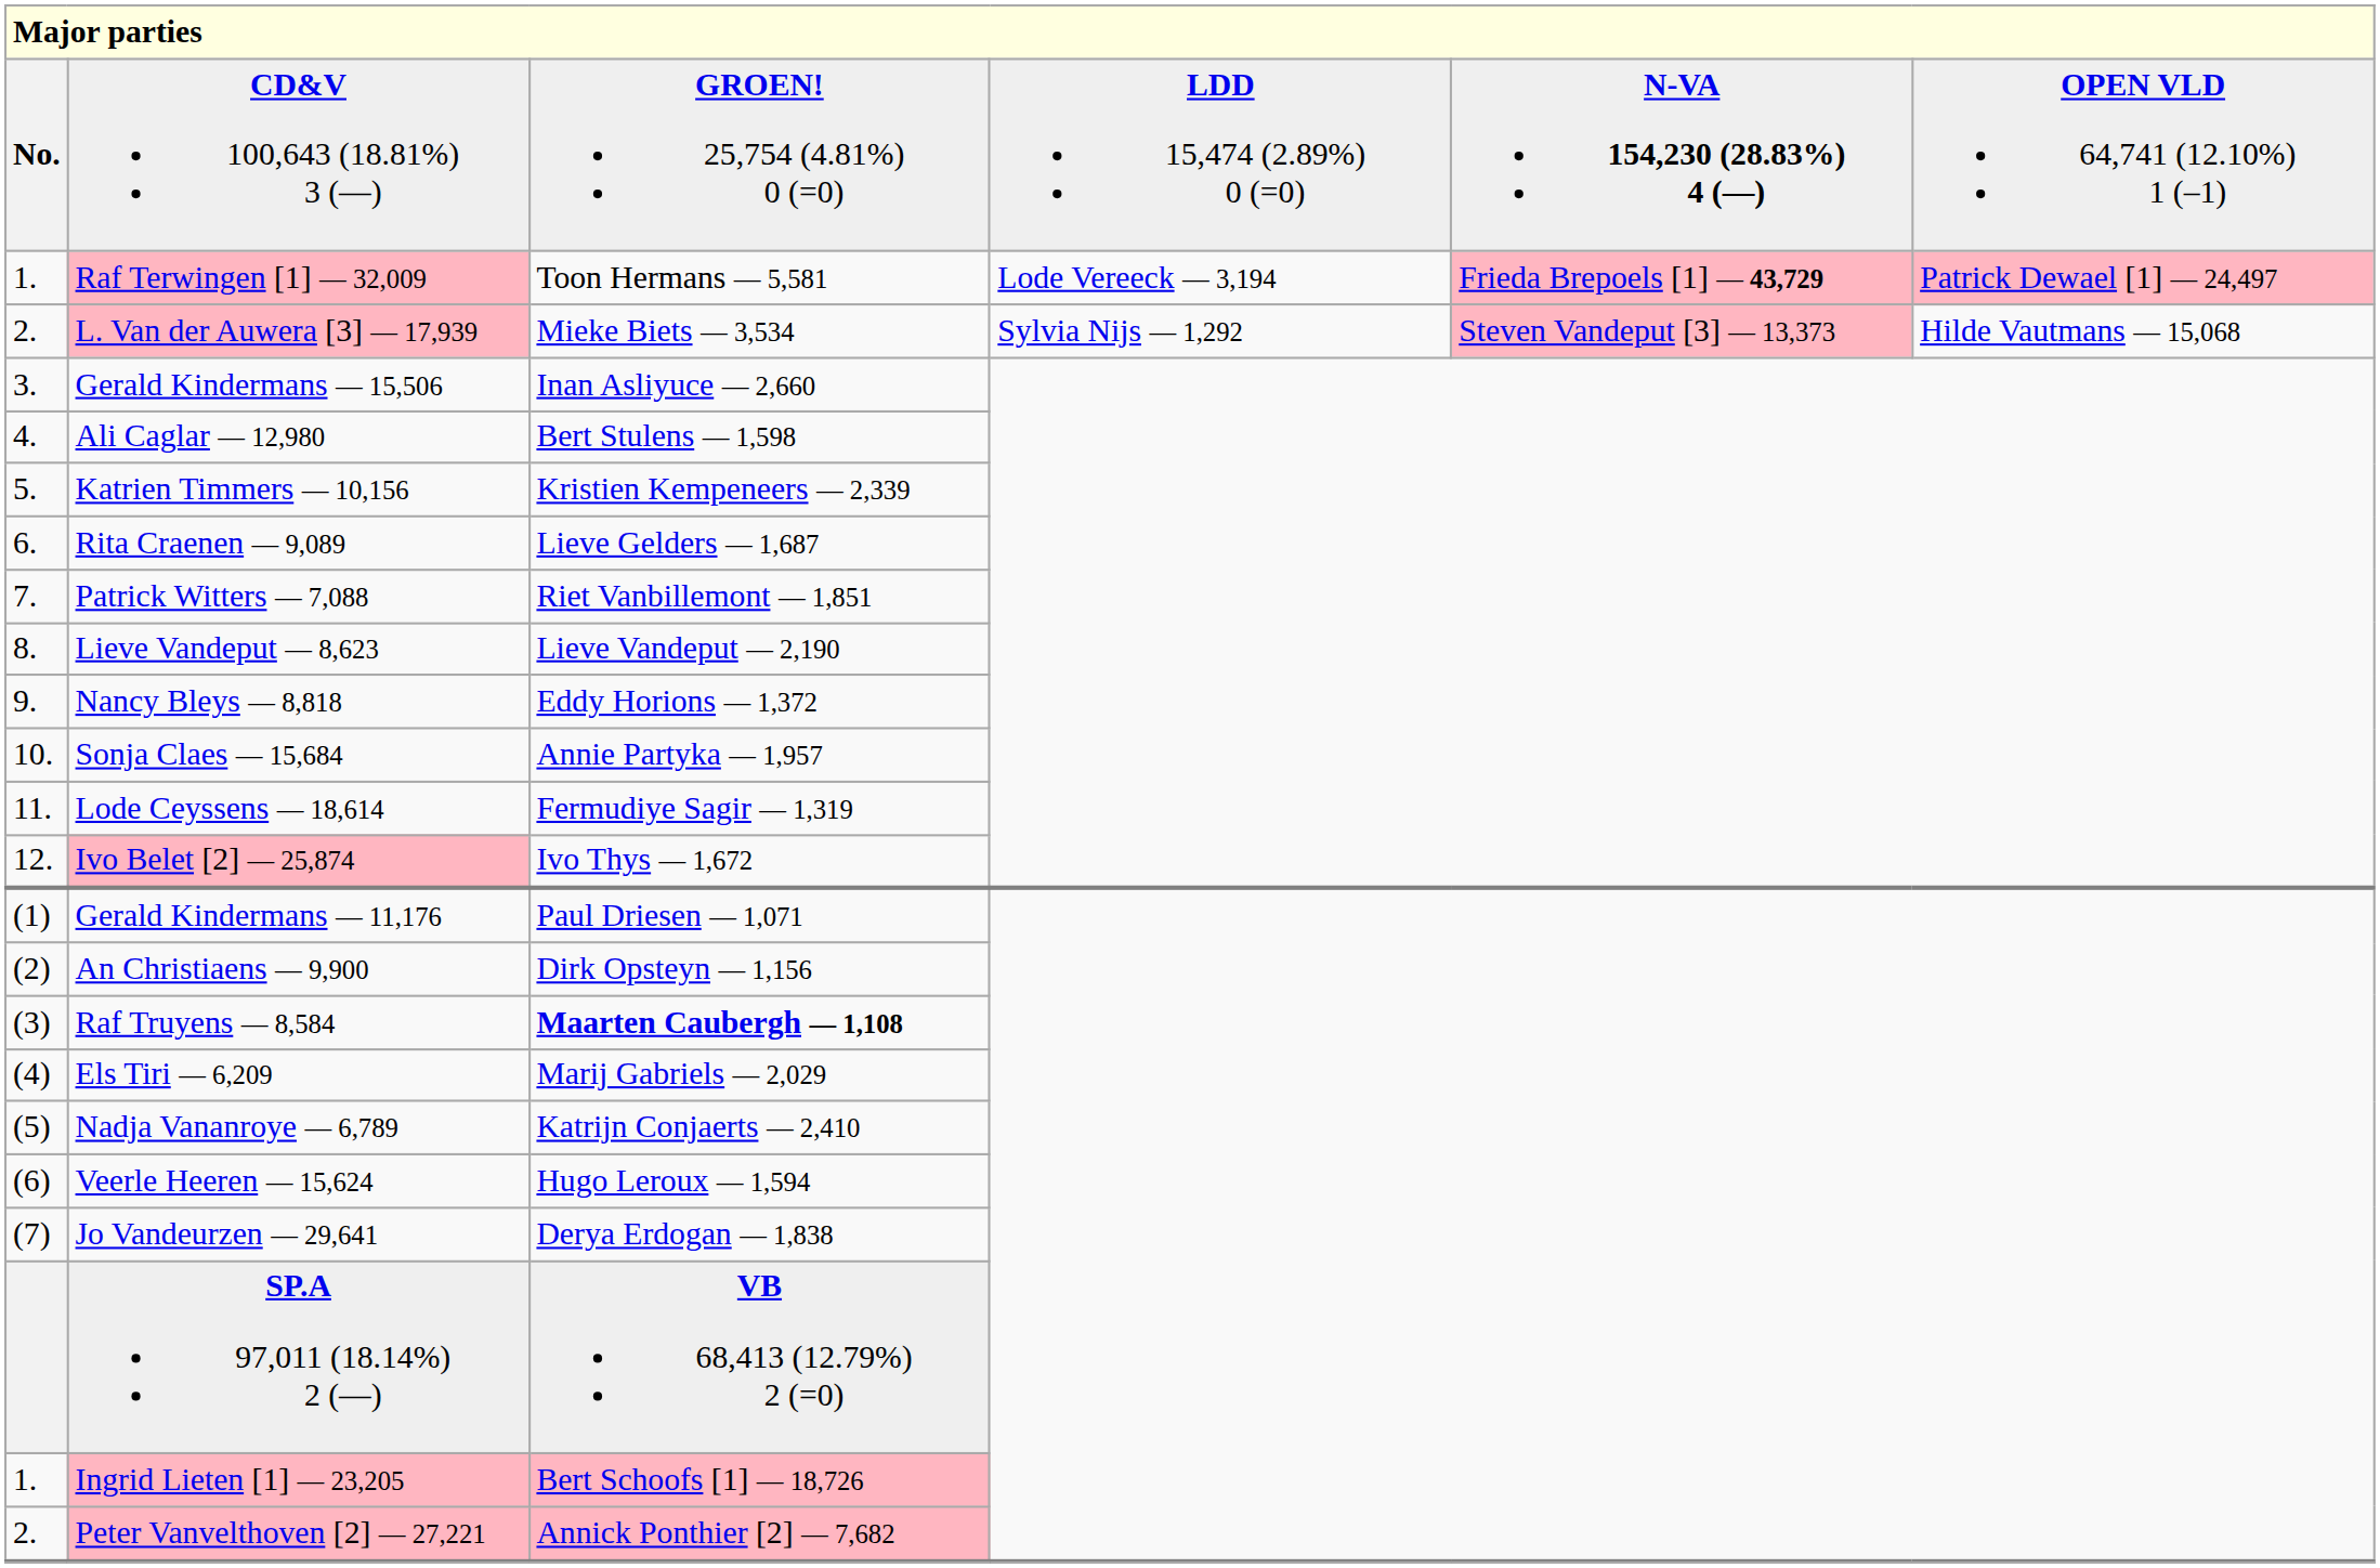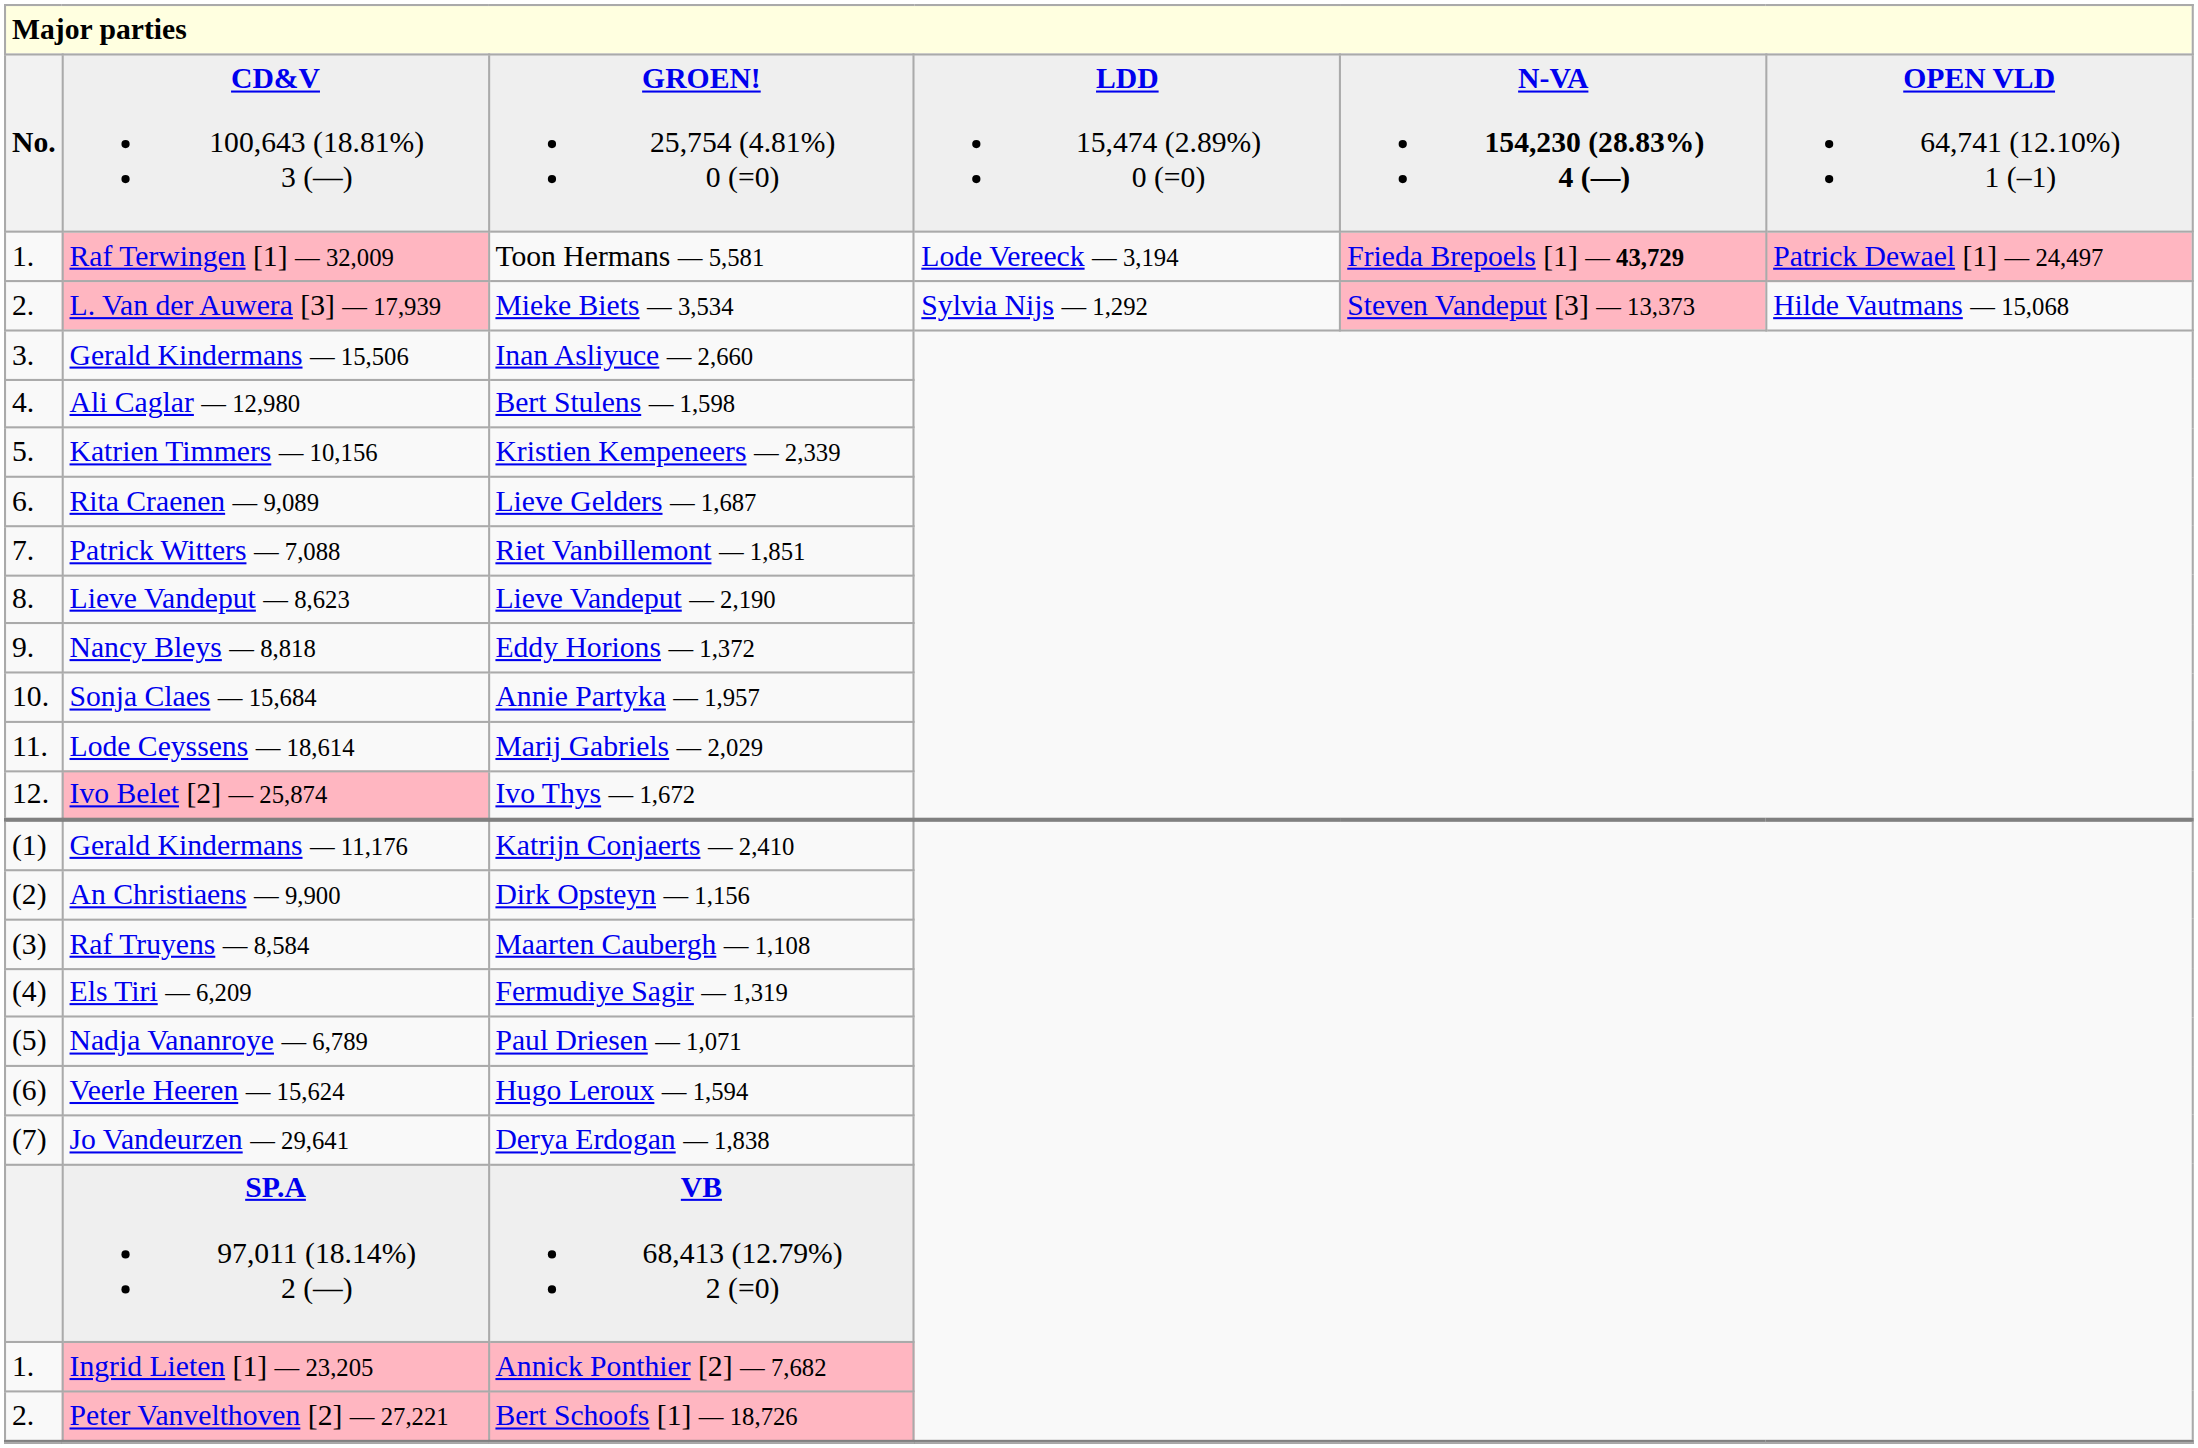 <table class="wikitable" style=text-align:left;font-size:90%>
 <tr>
 <td bgcolor=lightyellow colspan=6><strong>Major parties</strong></td>
 </tr>
 <tr>
 <th>No.</th>
 <td bgcolor=efefef width=200 align=center><strong>  <a href='#'>CD&V</a> </strong><br><ul><li>100,643 (18.81%)</li><li>3 (—)</li></ul></td>
 <td bgcolor=efefef width=200 align=center><strong>  <a href='#'>GROEN!</a></strong><br><ul><li>25,754 (4.81%)</li><li>0 (=0)</li></ul></td>
 <td bgcolor=efefef width=200 align=center><strong>  <a href='#'>LDD</a></strong><br><ul><li>15,474 (2.89%)</li><li>0 (=0)</li></ul></td>
 <td bgcolor=efefef width=200 align=center><strong>  <a href='#'>N-VA</a></strong><br><ul><li><strong>154,230 (28.83%)</strong></li><li><strong>4 (—)</strong></li></ul></td>
 <td bgcolor=efefef width=200 align=center><strong>  <a href='#'>OPEN VLD</a></strong><br><ul><li>64,741 (12.10%)</li><li>1 (–1)</li></ul></td>
 </tr>
 <tr>
 <td>1.</td>
 <td bgcolor=lightpink><a href='#'>Raf Terwingen</a> [1] <small>— 32,009</small></td>
 <td>Toon Hermans <small>— 5,581</small></td>
 <td><a href='#'>Lode Vereeck</a> <small>— 3,194</small></td>
 <td bgcolor=lightpink><a href='#'>Frieda Brepoels</a> [1] <small>— <strong>43,729</strong></small></td>
 <td bgcolor=lightpink><a href='#'>Patrick Dewael</a> [1] <small>— 24,497</small></td>
 </tr>
 <tr>
 <td>2.</td>
 <td bgcolor=lightpink><a href='#'>L. Van der Auwera</a> [3] <small>— 17,939</small></td>
 <td><a href='#'>Mieke Biets</a> <small>— 3,534</small></td>
 <td><a href='#'>Sylvia Nijs</a> <small>—	1,292</small></td>
 <td bgcolor=lightpink><a href='#'>Steven Vandeput</a> [3] <small>— 13,373</small></td>
 <td><a href='#'>Hilde Vautmans</a> <small>— 15,068</small></td>
 </tr>
 <tr>
 <td>3.</td>
 <td><a href='#'>Gerald Kindermans</a> <small>— 15,506</small></td>
 <td><a href='#'>Inan Asliyuce</a> <small>— 2,660	</small></td>
 </tr>
 <tr>
 <td>4.</td>
 <td><a href='#'>Ali Caglar</a> <small>— 12,980</small></td>
 <td><a href='#'>Bert Stulens</a> <small>— 1,598</small></td>
 </tr>
 <tr>
 <td>5.</td>
 <td><a href='#'>Katrien Timmers</a> <small>— 10,156</small></td>
 <td><a href='#'>Kristien Kempeneers</a> <small>— 2,339</small></td>
 </tr>
 <tr>
 <td>6.</td>
 <td><a href='#'>Rita Craenen</a> <small>— 9,089</small></td>
 <td><a href='#'>Lieve Gelders</a> <small>— 1,687</small></td>
 </tr>
 <tr>
 <td>7.</td>
 <td><a href='#'>Patrick Witters</a> <small>— 7,088</small></td>
 <td><a href='#'>Riet Vanbillemont</a> <small>— 1,851</small></td>
 </tr>
 <tr>
 <td>8.</td>
 <td><a href='#'>Lieve Vandeput</a> <small>— 8,623</small></td>
 <td><a href='#'>Lieve Vandeput</a> <small>— 2,190</small></td>
 </tr>
 <tr>
 <td>9.</td>
 <td><a href='#'>Nancy Bleys</a> <small>— 8,818</small></td>
 <td><a href='#'>Eddy Horions</a> <small>— 1,372</small></td>
 </tr>
 <tr>
 <td>10.</td>
 <td><a href='#'>Sonja Claes</a> <small>— 15,684</small></td>
 <td><a href='#'>Annie Partyka</a> <small>— 1,957</small></td>
 </tr>
 <tr>
 <td>11.</td>
 <td><a href='#'>Lode Ceyssens</a> <small>— 18,614</small></td>
-<td><a href='#'>Fermudiye Sagir</a> <small>— 1,319</small></td>
+<td><a href='#'>Marij Gabriels</a> <small>— 2,029	</small></td>
 </tr>
 <tr>
 <td>12.</td>
 <td bgcolor=lightpink><a href='#'>Ivo Belet</a> [2] <small>— 25,874</small></td>
 <td><a href='#'>Ivo Thys</a> <small>— 1,672		</small></td>
 </tr>
 <tr style="border-top:2px solid gray;">
 <td>(1)</td>
 <td><a href='#'>Gerald Kindermans</a> <small>— 11,176</small></td>
-<td><a href='#'>Paul Driesen</a> <small>— 1,071</small></td>
+<td><a href='#'>Katrijn Conjaerts</a> <small>— 2,410</small></td>
 </tr>
 <tr>
 <td>(2)</td>
 <td><a href='#'>An Christiaens</a> <small>— 9,900	</small></td>
 <td><a href='#'>Dirk Opsteyn</a> <small>— 1,156	</small></td>
 </tr>
 <tr>
 <td>(3)</td>
 <td><a href='#'>Raf Truyens</a> <small>— 8,584	</small></td>
-<td><strong><a href='#'>Maarten Caubergh</a> <small>— 1,108</small></strong></td>
+<td><a href='#'>Maarten Caubergh</a> <small>— 1,108</small></td>
 </tr>
 <tr>
 <td>(4)</td>
 <td><a href='#'>Els Tiri</a> <small>— 6,209	</small></td>
-<td><a href='#'>Marij Gabriels</a> <small>— 2,029	</small></td>
+<td><a href='#'>Fermudiye Sagir</a> <small>— 1,319</small></td>
 </tr>
 <tr>
 <td>(5)</td>
 <td><a href='#'>Nadja Vananroye</a> <small>— 6,789	</small></td>
-<td><a href='#'>Katrijn Conjaerts</a> <small>— 2,410</small></td>
+<td><a href='#'>Paul Driesen</a> <small>— 1,071</small></td>
 </tr>
 <tr>
 <td>(6)</td>
 <td><a href='#'>Veerle Heeren</a> <small>— 15,624</small></td>
 <td><a href='#'>Hugo Leroux</a> <small>— 1,594</small></td>
 </tr>
 <tr>
 <td>(7)</td>
 <td><a href='#'>Jo Vandeurzen</a> <small>— 29,641</small></td>
 <td><a href='#'>Derya Erdogan</a> <small>— 1,838 	</small></td>
 </tr>
 <tr>
 <th></th>
 <td bgcolor=efefef width=200 align=center><strong> <a href='#'>SP.A</a> </strong><br><ul><li>97,011 (18.14%)</li><li>2 (—)</li></ul></td>
 <td bgcolor=efefef width=200 align=center><strong> <a href='#'>VB</a></strong><br><ul><li>68,413 (12.79%)</li><li>2 (=0)</li></ul></td>
 </tr>
 <tr>
 <td>1.</td>
 <td bgcolor=lightpink><a href='#'>Ingrid Lieten</a> [1] <small>— 23,205</small></td>
-<td bgcolor=lightpink><a href='#'>Bert Schoofs</a> [1] <small>— 18,726</small></td>
+<td bgcolor=lightpink><a href='#'>Annick Ponthier</a> [2] <small>— 7,682	</small></td>
 </tr>
 <tr>
 <td>2.</td>
 <td bgcolor=lightpink><a href='#'>Peter Vanvelthoven</a> [2] <small>— 27,221</small></td>
-<td bgcolor=lightpink><a href='#'>Annick Ponthier</a> [2] <small>— 7,682	</small></td>
+<td bgcolor=lightpink><a href='#'>Bert Schoofs</a> [1] <small>— 18,726</small></td>
 </tr>
 <tr style="border-top:3px solid gray;">
 </tr>
 </table>
